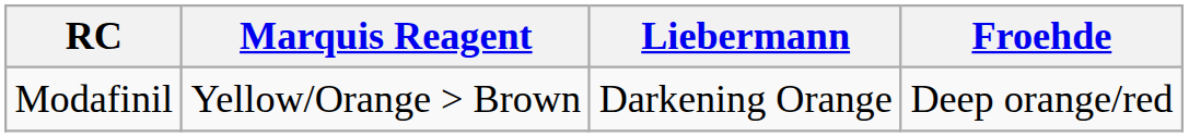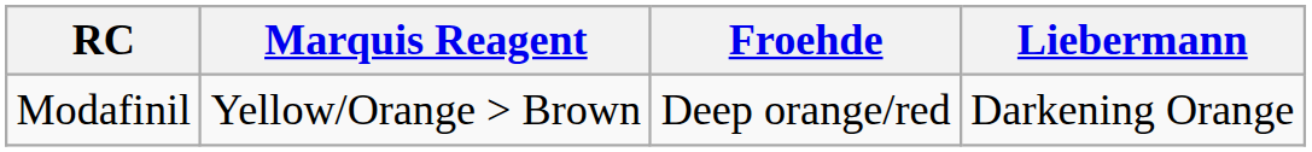 <table class="wikitable">
 <tr>
 <th>RC</th>
 <th><a href='#'>Marquis Reagent</a></th>
+<th><a href='#'>Froehde</a></th>
 <th><a href='#'>Liebermann</a></th>
-<th><a href='#'>Froehde</a></th>
 </tr>
 <tr>
 <td>Modafinil</td>
 <td>Yellow/Orange > Brown</td>
+<td>Deep orange/red</td>
 <td>Darkening Orange</td>
-<td>Deep orange/red</td>
 </tr>
 </table>
